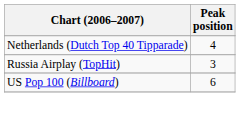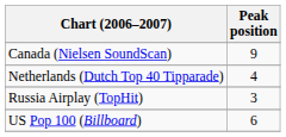 <table class="wikitable sortable">
 <tr>
 <th>Chart (2006–2007)</th>
 <th>Peak<br>position</th>
 </tr>
 <tr>
 </tr>
 <tr>
 </tr>
 <tr>
 </tr>
 <tr>
 </tr>
 <tr>
+</tr>
+<tr>
+<td>Canada (<a href='#'>Nielsen SoundScan</a>)</td>
+<td align="center">9</td>
 </tr>
 <tr>
 </tr>
 <tr>
 </tr>
 <tr>
 </tr>
 <tr>
 </tr>
 <tr>
 </tr>
 <tr>
 </tr>
 <tr>
 </tr>
 <tr>
 </tr>
 <tr>
 <td>Netherlands (<a href='#'>Dutch Top 40 Tipparade</a>)</td>
 <td align="center">4</td>
 </tr>
 <tr>
 </tr>
 <tr>
 <td>Russia Airplay (<a href='#'>TopHit</a>)</td>
 <td align="center">3</td>
 </tr>
 <tr>
 </tr>
 <tr>
 </tr>
 <tr>
 </tr>
 <tr>
 </tr>
 <tr>
 </tr>
 <tr>
 </tr>
 <tr>
 </tr>
 <tr>
 </tr>
 <tr>
 <td>US <a href='#'>Pop 100</a> (<em><a href='#'>Billboard</a></em>)</td>
 <td align="center">6</td>
 </tr>
 <tr>
 </tr>
 </table>
